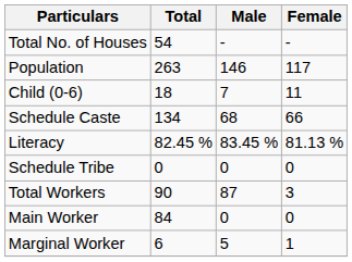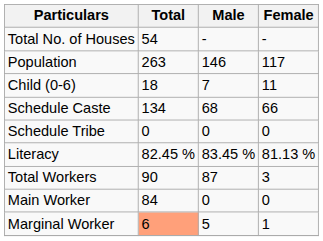 <table class="wikitable sortable">
 <tr>
 <th>Particulars</th>
 <th>Total</th>
 <th>Male</th>
 <th>Female</th>
 </tr>
 <tr>
 <td>Total No. of Houses</td>
 <td>54</td>
 <td>-</td>
 <td>-</td>
 </tr>
 <tr>
 <td>Population</td>
 <td>263</td>
 <td>146</td>
 <td>117</td>
 </tr>
 <tr>
 <td>Child (0-6)</td>
 <td>18</td>
 <td>7</td>
 <td>11</td>
 </tr>
 <tr>
 <td>Schedule Caste</td>
 <td>134</td>
 <td>68</td>
 <td>66</td>
 </tr>
 <tr>
+<td>Schedule Tribe</td>
+<td>0</td>
+<td>0</td>
+<td>0</td>
+</tr>
+<tr>
 <td>Literacy</td>
 <td>82.45 %</td>
 <td>83.45 %</td>
 <td>81.13 %</td>
-</tr>
-<tr>
-<td>Schedule Tribe</td>
-<td>0</td>
-<td>0</td>
-<td>0</td>
 </tr>
 <tr>
 <td>Total Workers</td>
 <td>90</td>
 <td>87</td>
 <td>3</td>
 </tr>
 <tr>
 <td>Main Worker</td>
 <td>84</td>
 <td>0</td>
 <td>0</td>
 </tr>
 <tr>
 <td>Marginal Worker</td>
-<td>6</td>
+<td style="background: lightsalmon;">6</td>
 <td>5</td>
 <td>1</td>
 </tr>
 <tr>
 </tr>
 </table>
